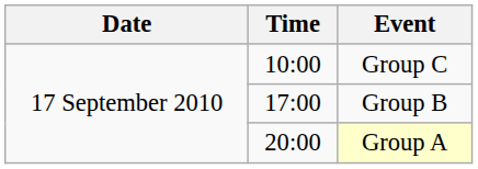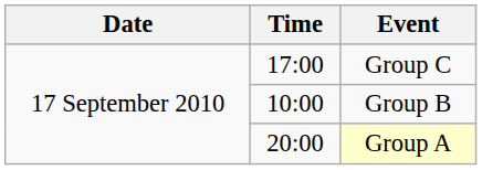 <table class = "wikitable" style="text-align:center;">
 <tr>
 <th width=150>Date</th>
 <th width=50>Time</th>
 <th width=80>Event</th>
 </tr>
 <tr>
 <td rowspan=3>17 September 2010</td>
-<td>10:00</td>
+<td>17:00</td>
 <td>Group C</td>
 </tr>
 <tr>
-<td>17:00</td>
+<td>10:00</td>
 <td>Group B</td>
 </tr>
 <tr>
 <td>20:00</td>
 <td bgcolor=ffffcc>Group A</td>
 </tr>
 </table>
